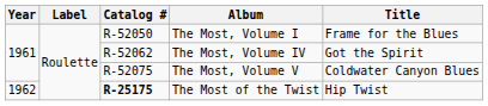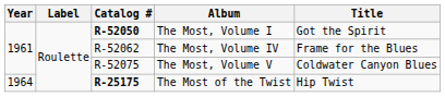 <table class="wikitable sortable">
 <tr>
 <th>Year</th>
 <th>Label</th>
 <th>Catalog #</th>
 <th>Album</th>
 <th>Title</th>
 </tr>
 <tr>
 <td rowspan="3">1961</td>
 <td rowspan="4">Roulette</td>
-<td>R-52050</td>
+<td><strong>R-52050</strong></td>
 <td>The Most, Volume I</td>
-<td>Frame for the Blues</td>
+<td>Got the Spirit</td>
 </tr>
 <tr>
 <td>R-52062</td>
 <td>The Most, Volume IV</td>
-<td>Got the Spirit</td>
+<td>Frame for the Blues</td>
 </tr>
 <tr>
 <td>R-52075</td>
 <td>The Most, Volume V</td>
 <td>Coldwater Canyon Blues</td>
 </tr>
 <tr>
-<td>1962</td>
+<td>1964</td>
 <td><strong>R-25175</strong></td>
 <td>The Most of the Twist</td>
 <td>Hip Twist</td>
 </tr>
 </table>
